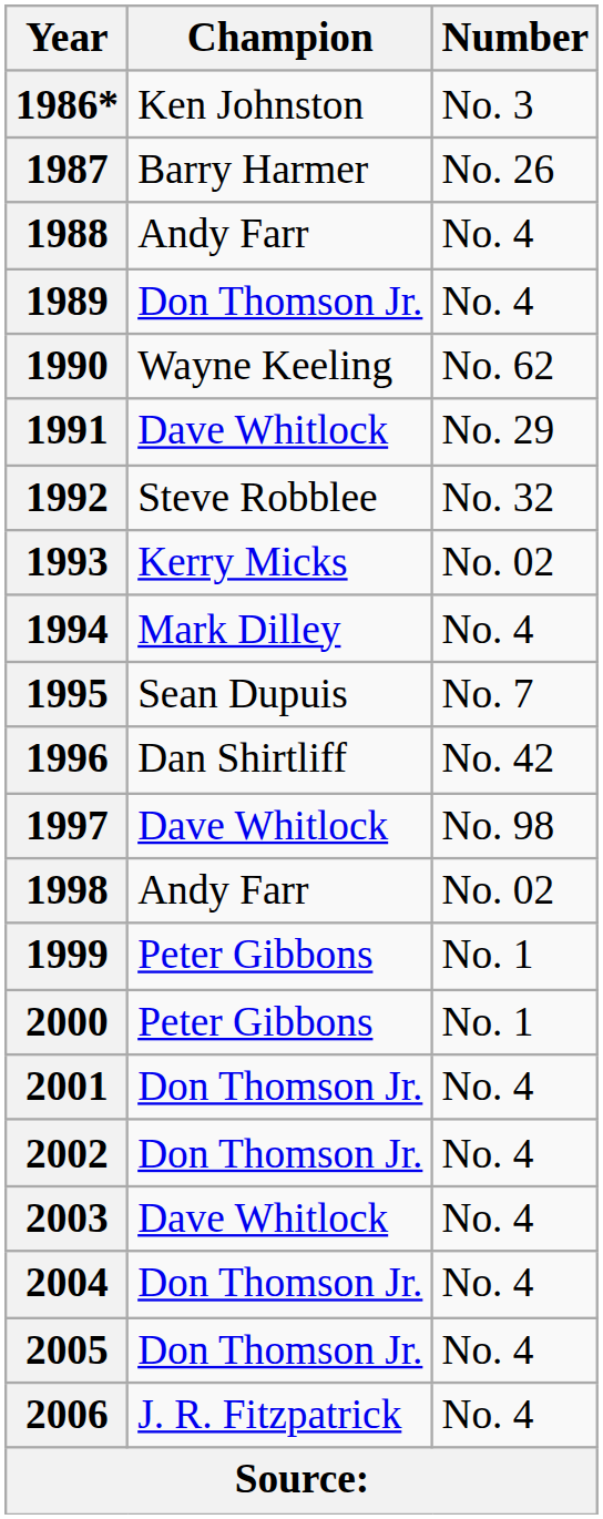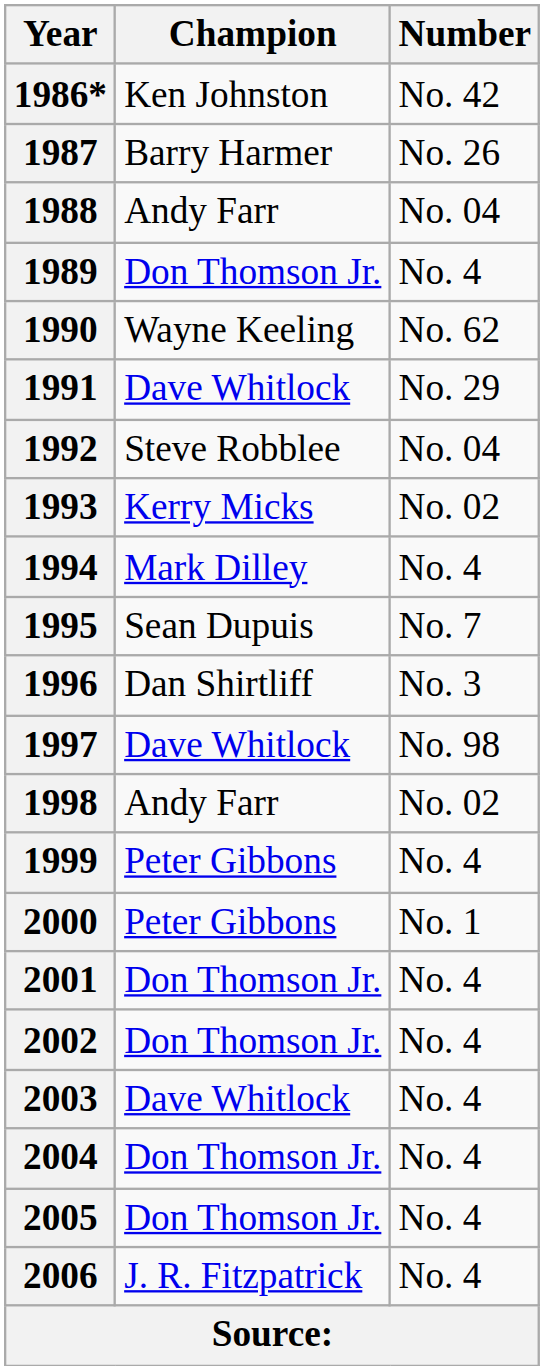 <table class="wikitable">
 <tr>
 <th>Year</th>
 <th>Champion</th>
 <th>Number</th>
 </tr>
 <tr>
 <th>1986*</th>
 <td>Ken Johnston</td>
-<td>No. 3</td>
+<td>No. 42</td>
 </tr>
 <tr>
 <th>1987</th>
 <td>Barry Harmer</td>
 <td>No. 26</td>
 </tr>
 <tr>
 <th>1988</th>
 <td>Andy Farr</td>
-<td>No. 4</td>
+<td>No. 04</td>
 </tr>
 <tr>
 <th>1989</th>
 <td><a href='#'>Don Thomson Jr.</a></td>
 <td>No. 4</td>
 </tr>
 <tr>
 <th>1990</th>
 <td>Wayne Keeling</td>
 <td>No. 62</td>
 </tr>
 <tr>
 <th>1991</th>
 <td><a href='#'>Dave Whitlock</a></td>
 <td>No. 29</td>
 </tr>
 <tr>
 <th>1992</th>
 <td>Steve Robblee</td>
-<td>No. 32</td>
+<td>No. 04</td>
 </tr>
 <tr>
 <th>1993</th>
 <td><a href='#'>Kerry Micks</a></td>
 <td>No. 02</td>
 </tr>
 <tr>
 <th>1994</th>
 <td><a href='#'>Mark Dilley</a></td>
 <td>No. 4</td>
 </tr>
 <tr>
 <th>1995</th>
 <td>Sean Dupuis</td>
 <td>No. 7</td>
 </tr>
 <tr>
 <th>1996</th>
 <td>Dan Shirtliff</td>
-<td>No. 42</td>
+<td>No. 3</td>
 </tr>
 <tr>
 <th>1997</th>
 <td><a href='#'>Dave Whitlock</a></td>
 <td>No. 98</td>
 </tr>
 <tr>
 <th>1998</th>
 <td>Andy Farr</td>
 <td>No. 02</td>
 </tr>
 <tr>
 <th>1999</th>
 <td><a href='#'>Peter Gibbons</a></td>
-<td>No. 1</td>
+<td>No. 4</td>
 </tr>
 <tr>
 <th>2000</th>
 <td><a href='#'>Peter Gibbons</a></td>
 <td>No. 1</td>
 </tr>
 <tr>
 <th>2001</th>
 <td><a href='#'>Don Thomson Jr.</a></td>
 <td>No. 4</td>
 </tr>
 <tr>
 <th>2002</th>
 <td><a href='#'>Don Thomson Jr.</a></td>
 <td>No. 4</td>
 </tr>
 <tr>
 <th>2003</th>
 <td><a href='#'>Dave Whitlock</a></td>
 <td>No. 4</td>
 </tr>
 <tr>
 <th>2004</th>
 <td><a href='#'>Don Thomson Jr.</a></td>
 <td>No. 4</td>
 </tr>
 <tr>
 <th>2005</th>
 <td><a href='#'>Don Thomson Jr.</a></td>
 <td>No. 4</td>
 </tr>
 <tr>
 <th>2006</th>
 <td><a href='#'>J. R. Fitzpatrick</a></td>
 <td>No. 4</td>
 </tr>
 <tr>
 <th colspan=3>Source:</th>
 </tr>
 </table>
